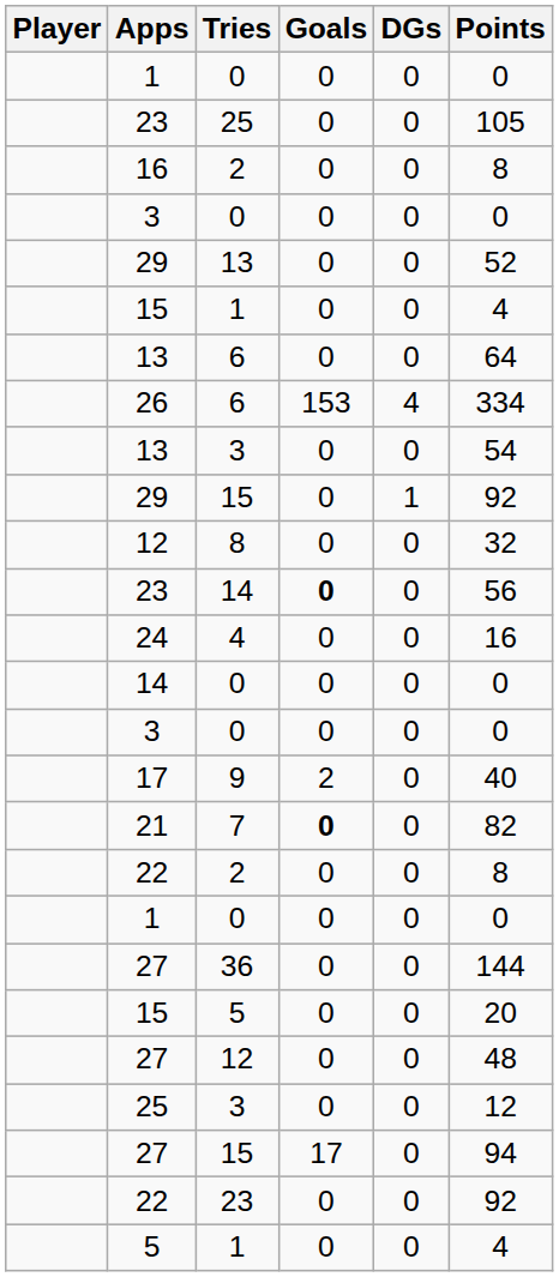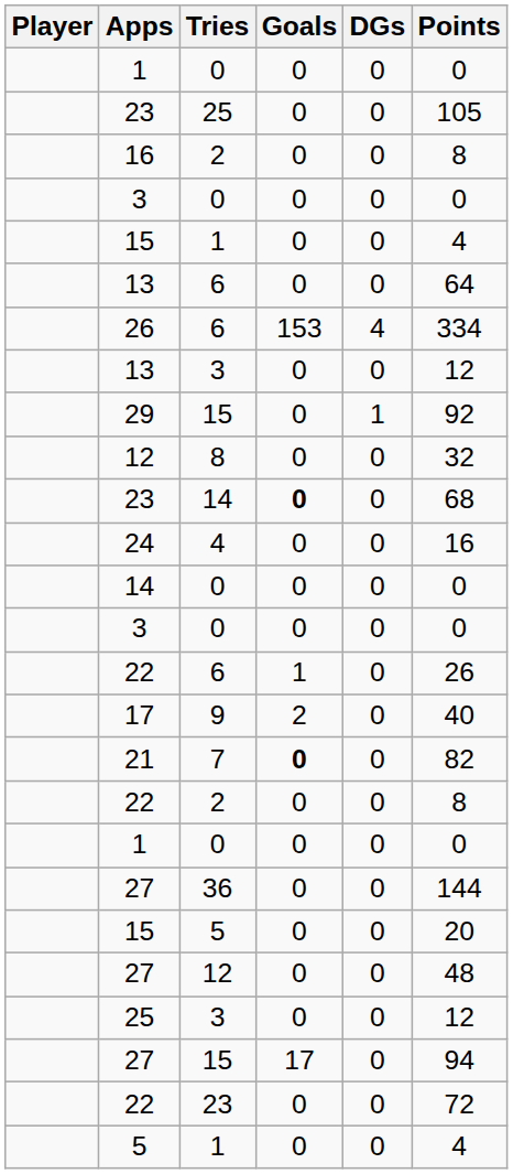 <table class="wikitable sortable" style="text-align:center;">
 <tr>
 <th><strong>Player</strong></th>
 <th><strong>Apps</strong></th>
 <th><strong>Tries</strong></th>
 <th><strong>Goals</strong></th>
 <th><strong>DGs</strong></th>
 <th><strong>Points</strong></th>
 </tr>
 <tr>
 <td align=left></td>
 <td>1</td>
 <td>0</td>
 <td>0</td>
 <td>0</td>
 <td>0</td>
 </tr>
 <tr>
 <td align=left></td>
 <td>23</td>
 <td>25</td>
 <td>0</td>
 <td>0</td>
 <td>105</td>
 </tr>
 <tr>
 <td align=left></td>
 <td>16</td>
 <td>2</td>
 <td>0</td>
 <td>0</td>
 <td>8</td>
 </tr>
 <tr>
 <td align=left></td>
 <td>3</td>
 <td>0</td>
 <td>0</td>
 <td>0</td>
 <td>0</td>
 </tr>
 <tr>
 <td align=left></td>
-<td>29</td>
-<td>13</td>
-<td>0</td>
-<td>0</td>
-<td>52</td>
-</tr>
-<tr>
-<td align=left></td>
 <td>15</td>
 <td>1</td>
 <td>0</td>
 <td>0</td>
 <td>4</td>
 </tr>
 <tr>
 <td align=left></td>
 <td>13</td>
 <td>6</td>
 <td>0</td>
 <td>0</td>
 <td>64</td>
 </tr>
 <tr>
 <td align=left></td>
 <td>26</td>
 <td>6</td>
 <td>153</td>
 <td>4</td>
 <td>334</td>
 </tr>
 <tr>
 <td align=left></td>
 <td>13</td>
 <td>3</td>
 <td>0</td>
 <td>0</td>
-<td>54</td>
+<td>12</td>
 </tr>
 <tr>
 <td align=left></td>
 <td>29</td>
 <td>15</td>
 <td>0</td>
 <td>1</td>
 <td>92</td>
 </tr>
 <tr>
 <td align=left></td>
 <td>12</td>
 <td>8</td>
 <td>0</td>
 <td>0</td>
 <td>32</td>
 </tr>
 <tr>
 <td align=left></td>
 <td>23</td>
 <td>14</td>
 <td><strong>0</strong></td>
 <td>0</td>
-<td>56</td>
+<td>68</td>
 </tr>
 <tr>
 <td align=left></td>
 <td>24</td>
 <td>4</td>
 <td>0</td>
 <td>0</td>
 <td>16</td>
 </tr>
 <tr>
 <td align=left></td>
 <td>14</td>
 <td>0</td>
 <td>0</td>
 <td>0</td>
 <td>0</td>
 </tr>
 <tr>
 <td align=left></td>
 <td>3</td>
 <td>0</td>
 <td>0</td>
 <td>0</td>
 <td>0</td>
+</tr>
+<tr>
+<td align=left></td>
+<td>22</td>
+<td>6</td>
+<td>1</td>
+<td>0</td>
+<td>26</td>
 </tr>
 <tr>
 <td align=left></td>
 <td>17</td>
 <td>9</td>
 <td>2</td>
 <td>0</td>
 <td>40</td>
 </tr>
 <tr>
 <td align=left></td>
 <td>21</td>
 <td>7</td>
 <td><strong>0</strong></td>
 <td>0</td>
 <td>82</td>
 </tr>
 <tr>
 <td align=left></td>
 <td>22</td>
 <td>2</td>
 <td>0</td>
 <td>0</td>
 <td>8</td>
 </tr>
 <tr>
 <td align=left></td>
 <td>1</td>
 <td>0</td>
 <td>0</td>
 <td>0</td>
 <td>0</td>
 </tr>
 <tr>
 <td align=left></td>
 <td>27</td>
 <td>36</td>
 <td>0</td>
 <td>0</td>
 <td>144</td>
 </tr>
 <tr>
 <td align=left></td>
 <td>15</td>
 <td>5</td>
 <td>0</td>
 <td>0</td>
 <td>20</td>
 </tr>
 <tr>
 <td align=left></td>
 <td>27</td>
 <td>12</td>
 <td>0</td>
 <td>0</td>
 <td>48</td>
 </tr>
 <tr>
 <td align=left></td>
 <td>25</td>
 <td>3</td>
 <td>0</td>
 <td>0</td>
 <td>12</td>
 </tr>
 <tr>
 <td align=left></td>
 <td>27</td>
 <td>15</td>
 <td>17</td>
 <td>0</td>
 <td>94</td>
 </tr>
 <tr>
 <td align=left></td>
 <td>22</td>
 <td>23</td>
 <td>0</td>
 <td>0</td>
-<td>92</td>
+<td>72</td>
 </tr>
 <tr>
 <td align=left></td>
 <td>5</td>
 <td>1</td>
 <td>0</td>
 <td>0</td>
 <td>4</td>
 </tr>
 </table>
